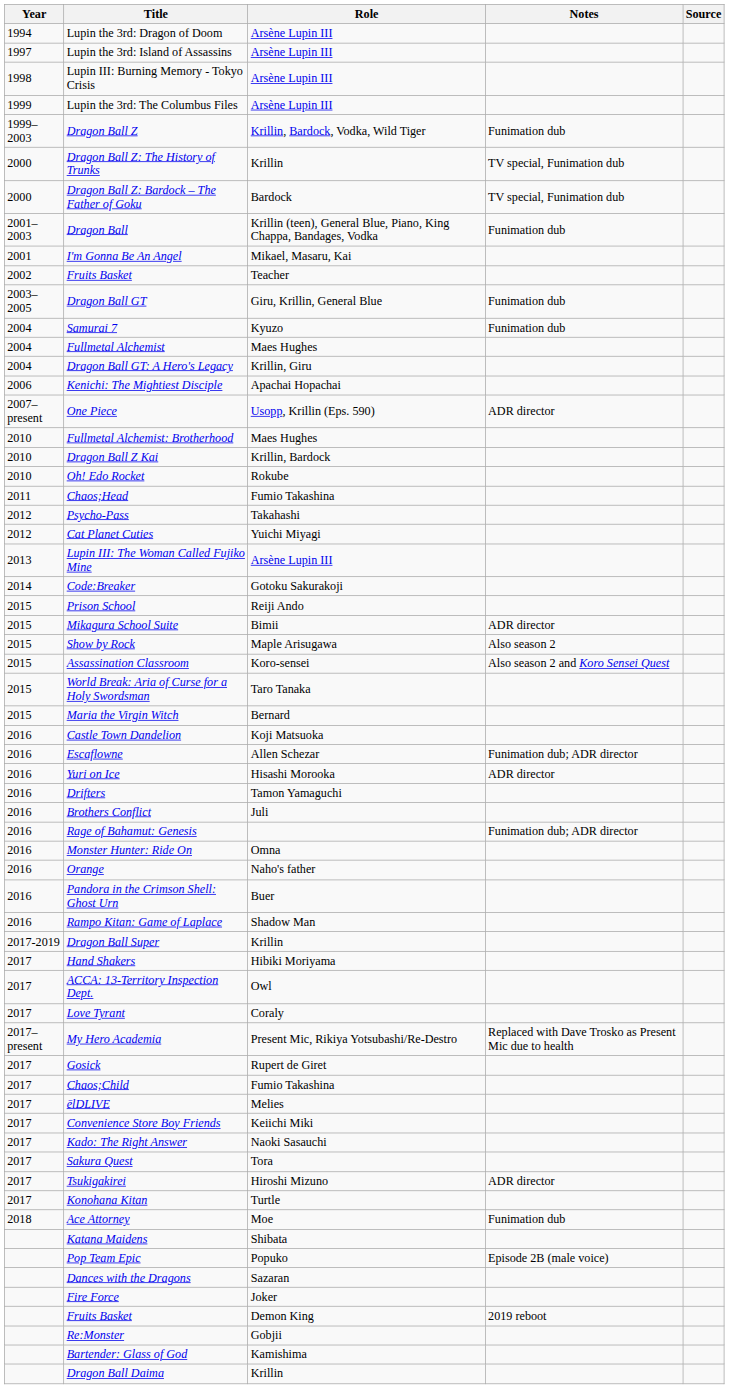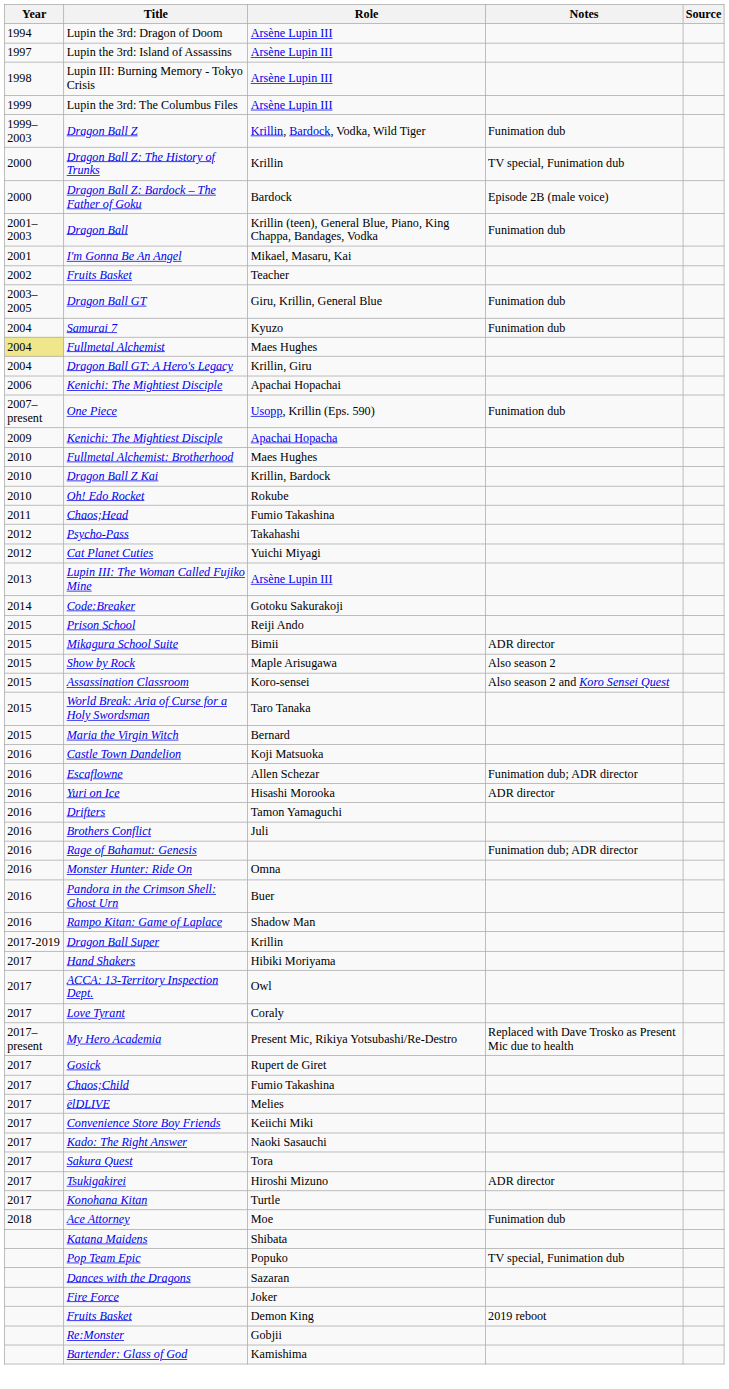 <table class="wikitable sortable plainrowheaders" style="width:75%;">
 <tr>
 <th>Year</th>
 <th>Title</th>
 <th>Role</th>
 <th class="unsortable">Notes</th>
 <th class="unsortable">Source</th>
 </tr>
 <tr>
 <td>1994</td>
 <td>Lupin the 3rd: Dragon of Doom</td>
 <td><a href='#'>Arsène Lupin III</a></td>
 <td></td>
 <td></td>
 </tr>
 <tr>
 <td>1997</td>
 <td>Lupin the 3rd: Island of Assassins</td>
 <td><a href='#'>Arsène Lupin III</a></td>
 <td></td>
 <td></td>
 </tr>
 <tr>
 <td>1998</td>
 <td>Lupin III: Burning Memory - Tokyo Crisis</td>
 <td><a href='#'>Arsène Lupin III</a></td>
 <td></td>
 <td></td>
 </tr>
 <tr>
 <td>1999</td>
 <td>Lupin the 3rd: The Columbus Files</td>
 <td><a href='#'>Arsène Lupin III</a></td>
 <td></td>
 <td></td>
 </tr>
 <tr>
 <td>1999–2003</td>
 <td><em><a href='#'>Dragon Ball Z</a></em></td>
 <td><a href='#'>Krillin</a>, <a href='#'>Bardock</a>, Vodka, Wild Tiger</td>
 <td>Funimation dub</td>
 <td></td>
 </tr>
 <tr>
 <td>2000</td>
 <td><em><a href='#'>Dragon Ball Z: The History of Trunks</a></em></td>
 <td>Krillin</td>
 <td>TV special, Funimation dub</td>
 <td></td>
 </tr>
 <tr>
 <td>2000</td>
 <td><em><a href='#'>Dragon Ball Z: Bardock – The Father of Goku</a></em></td>
 <td>Bardock</td>
-<td>TV special, Funimation dub</td>
+<td>Episode 2B (male voice)</td>
 <td></td>
 </tr>
 <tr>
 <td>2001–2003</td>
 <td><em><a href='#'>Dragon Ball</a></em></td>
 <td>Krillin (teen), General Blue, Piano, King Chappa, Bandages, Vodka</td>
 <td>Funimation dub</td>
 <td></td>
 </tr>
 <tr>
 <td>2001</td>
 <td><em><a href='#'>I'm Gonna Be An Angel</a></em></td>
 <td>Mikael, Masaru, Kai</td>
 <td></td>
 <td></td>
 </tr>
 <tr>
 <td>2002</td>
 <td><em><a href='#'>Fruits Basket</a></em></td>
 <td>Teacher</td>
 <td></td>
 <td></td>
 </tr>
 <tr>
 <td>2003–2005</td>
 <td><em><a href='#'>Dragon Ball GT</a></em></td>
 <td>Giru, Krillin, General Blue</td>
 <td>Funimation dub</td>
 <td></td>
 </tr>
 <tr>
 <td>2004</td>
 <td><em><a href='#'>Samurai 7</a></em></td>
 <td>Kyuzo</td>
 <td>Funimation dub</td>
 <td></td>
 </tr>
 <tr>
-<td>2004</td>
+<td style="background: khaki;">2004</td>
 <td><em><a href='#'>Fullmetal Alchemist</a></em></td>
 <td>Maes Hughes</td>
 <td></td>
 <td></td>
 </tr>
 <tr>
 <td>2004</td>
 <td><em><a href='#'>Dragon Ball GT: A Hero's Legacy</a></em></td>
 <td>Krillin, Giru</td>
 <td></td>
 <td></td>
 </tr>
 <tr>
 <td>2006</td>
 <td><em><a href='#'>Kenichi: The Mightiest Disciple</a></em></td>
 <td>Apachai Hopachai</td>
 <td></td>
 <td></td>
 </tr>
 <tr>
 <td>2007–present</td>
 <td><em><a href='#'>One Piece</a></em></td>
 <td><a href='#'>Usopp</a>, Krillin (Eps. 590)</td>
-<td>ADR director</td>
+<td>Funimation dub</td>
+<td></td>
+</tr>
+<tr>
+<td>2009</td>
+<td><em><a href='#'>Kenichi: The Mightiest Disciple</a></em></td>
+<td><a href='#'>Apachai Hopacha</a></td>
+<td></td>
 <td></td>
 </tr>
 <tr>
 <td>2010</td>
 <td><em><a href='#'>Fullmetal Alchemist: Brotherhood</a></em></td>
 <td>Maes Hughes</td>
 <td></td>
 <td></td>
 </tr>
 <tr>
 <td>2010</td>
 <td><em><a href='#'>Dragon Ball Z Kai</a></em></td>
 <td>Krillin, Bardock</td>
 <td></td>
 <td></td>
 </tr>
 <tr>
 <td>2010</td>
 <td><em><a href='#'>Oh! Edo Rocket</a></em></td>
 <td>Rokube</td>
 <td></td>
 <td></td>
 </tr>
 <tr>
 <td>2011</td>
 <td><em><a href='#'>Chaos;Head</a></em></td>
 <td>Fumio Takashina</td>
 <td></td>
 <td></td>
 </tr>
 <tr>
 <td>2012</td>
 <td><em><a href='#'>Psycho-Pass</a></em></td>
 <td>Takahashi</td>
 <td></td>
 <td></td>
 </tr>
 <tr>
 <td>2012</td>
 <td><em><a href='#'>Cat Planet Cuties</a></em></td>
 <td>Yuichi Miyagi</td>
 <td></td>
 <td></td>
 </tr>
 <tr>
 <td>2013</td>
 <td><em><a href='#'>Lupin III: The Woman Called Fujiko Mine</a></em></td>
 <td><a href='#'>Arsène Lupin III</a></td>
 <td></td>
 <td></td>
 </tr>
 <tr>
 <td>2014</td>
 <td><em><a href='#'>Code:Breaker</a></em></td>
 <td>Gotoku Sakurakoji</td>
 <td></td>
 <td></td>
 </tr>
 <tr>
 <td>2015</td>
 <td><em><a href='#'>Prison School</a></em></td>
 <td>Reiji Ando</td>
 <td></td>
 <td></td>
 </tr>
 <tr>
 <td>2015</td>
 <td><em><a href='#'>Mikagura School Suite</a></em></td>
 <td>Bimii</td>
 <td>ADR director</td>
 <td></td>
 </tr>
 <tr>
 <td>2015</td>
 <td><em><a href='#'>Show by Rock</a></em></td>
 <td>Maple Arisugawa</td>
 <td>Also season 2</td>
 <td></td>
 </tr>
 <tr>
 <td>2015</td>
 <td><em><a href='#'>Assassination Classroom</a></em></td>
 <td>Koro-sensei</td>
 <td>Also season 2 and <em><a href='#'>Koro Sensei Quest</a></em></td>
 <td></td>
 </tr>
 <tr>
 <td>2015</td>
 <td><em><a href='#'>World Break: Aria of Curse for a Holy Swordsman</a></em></td>
 <td>Taro Tanaka</td>
 <td></td>
 <td></td>
 </tr>
 <tr>
 <td>2015</td>
 <td><em><a href='#'>Maria the Virgin Witch</a></em></td>
 <td>Bernard</td>
 <td></td>
 <td></td>
 </tr>
 <tr>
 <td>2016</td>
 <td><em><a href='#'>Castle Town Dandelion</a></em></td>
 <td>Koji Matsuoka</td>
 <td></td>
 <td></td>
 </tr>
 <tr>
 <td>2016</td>
 <td><em><a href='#'>Escaflowne</a></em></td>
 <td>Allen Schezar</td>
 <td>Funimation dub; ADR director</td>
 <td></td>
 </tr>
 <tr>
 <td>2016</td>
 <td><em><a href='#'>Yuri on Ice</a></em></td>
 <td>Hisashi Morooka</td>
 <td>ADR director</td>
 <td></td>
 </tr>
 <tr>
 <td>2016</td>
 <td><em><a href='#'>Drifters</a></em></td>
 <td>Tamon Yamaguchi</td>
 <td></td>
 <td></td>
 </tr>
 <tr>
 <td>2016</td>
 <td><em><a href='#'>Brothers Conflict</a></em></td>
 <td>Juli</td>
 <td></td>
 <td></td>
 </tr>
 <tr>
 <td>2016</td>
 <td><em><a href='#'>Rage of Bahamut: Genesis</a></em></td>
 <td></td>
 <td>Funimation dub; ADR director</td>
 <td></td>
 </tr>
 <tr>
 <td>2016</td>
 <td><em><a href='#'>Monster Hunter: Ride On</a></em></td>
 <td>Omna</td>
 <td></td>
 <td></td>
 </tr>
 <tr>
 <td>2016</td>
-<td><em><a href='#'>Orange</a></em></td>
-<td>Naho's father</td>
-<td></td>
-<td></td>
-</tr>
-<tr>
-<td>2016</td>
 <td><em><a href='#'>Pandora in the Crimson Shell: Ghost Urn</a></em></td>
 <td>Buer</td>
 <td></td>
 <td></td>
 </tr>
 <tr>
 <td>2016</td>
 <td><em><a href='#'>Rampo Kitan: Game of Laplace</a></em></td>
 <td>Shadow Man</td>
 <td></td>
 <td></td>
 </tr>
 <tr>
 <td>2017-2019</td>
 <td><em><a href='#'>Dragon Ball Super</a></em></td>
 <td>Krillin</td>
 <td></td>
 <td></td>
 </tr>
 <tr>
 <td>2017</td>
 <td><em><a href='#'>Hand Shakers</a></em></td>
 <td>Hibiki Moriyama</td>
 <td></td>
 <td></td>
 </tr>
 <tr>
 <td>2017</td>
 <td><em><a href='#'>ACCA: 13-Territory Inspection Dept.</a></em></td>
 <td>Owl</td>
 <td></td>
 <td></td>
 </tr>
 <tr>
 <td>2017</td>
 <td><em><a href='#'>Love Tyrant</a></em></td>
 <td>Coraly</td>
 <td></td>
 <td></td>
 </tr>
 <tr>
 <td>2017–present</td>
 <td><em><a href='#'>My Hero Academia</a></em></td>
 <td>Present Mic, Rikiya Yotsubashi/Re-Destro</td>
 <td>Replaced with Dave Trosko as Present Mic due to health</td>
 <td></td>
 </tr>
 <tr>
 <td>2017</td>
 <td><em><a href='#'>Gosick</a></em></td>
 <td>Rupert de Giret</td>
 <td></td>
 <td></td>
 </tr>
 <tr>
 <td>2017</td>
 <td><em><a href='#'>Chaos;Child</a></em></td>
 <td>Fumio Takashina</td>
 <td></td>
 <td></td>
 </tr>
 <tr>
 <td>2017</td>
 <td><em><a href='#'>ēlDLIVE</a></em></td>
 <td>Melies</td>
 <td></td>
 <td></td>
 </tr>
 <tr>
 <td>2017</td>
 <td><em><a href='#'>Convenience Store Boy Friends</a></em></td>
 <td>Keiichi Miki</td>
 <td></td>
 <td></td>
 </tr>
 <tr>
 <td>2017</td>
 <td><em><a href='#'>Kado: The Right Answer</a></em></td>
 <td>Naoki Sasauchi</td>
 <td></td>
 <td></td>
 </tr>
 <tr>
 <td>2017</td>
 <td><em><a href='#'>Sakura Quest</a></em></td>
 <td>Tora</td>
 <td></td>
 <td></td>
 </tr>
 <tr>
 <td>2017</td>
 <td><em><a href='#'>Tsukigakirei</a></em></td>
 <td>Hiroshi Mizuno</td>
 <td>ADR director</td>
 <td></td>
 </tr>
 <tr>
 <td>2017</td>
 <td><em><a href='#'>Konohana Kitan</a></em></td>
 <td>Turtle</td>
 <td></td>
 <td></td>
 </tr>
 <tr>
 <td>2018</td>
 <td><a href='#'><em>Ace Attorney</em></a></td>
 <td>Moe</td>
 <td>Funimation dub</td>
 <td></td>
 </tr>
 <tr>
 <td></td>
 <td><em><a href='#'>Katana Maidens</a></em></td>
 <td>Shibata</td>
 <td></td>
 <td></td>
 </tr>
 <tr>
 <td></td>
 <td><em><a href='#'>Pop Team Epic</a></em></td>
 <td>Popuko</td>
-<td>Episode 2B (male voice)</td>
+<td>TV special, Funimation dub</td>
 <td></td>
 </tr>
 <tr>
 <td></td>
 <td><em><a href='#'>Dances with the Dragons</a></em></td>
 <td>Sazaran</td>
 <td></td>
 <td></td>
 </tr>
 <tr>
 <td></td>
 <td><em><a href='#'>Fire Force</a></em></td>
 <td>Joker</td>
 <td></td>
 <td></td>
 </tr>
 <tr>
 <td></td>
 <td><em><a href='#'>Fruits Basket</a></em></td>
 <td>Demon King</td>
 <td>2019 reboot</td>
 <td></td>
 </tr>
 <tr>
 <td></td>
 <td><em><a href='#'>Re:Monster</a></em></td>
 <td>Gobjii</td>
 <td></td>
 <td></td>
 </tr>
 <tr>
 <td></td>
 <td><em><a href='#'>Bartender: Glass of God</a></em></td>
 <td>Kamishima</td>
 <td></td>
 <td></td>
 </tr>
-<tr>
-<td></td>
-<td><em><a href='#'>Dragon Ball Daima</a></em></td>
-<td>Krillin</td>
-<td></td>
-<td></td>
-</tr>
 </table>
